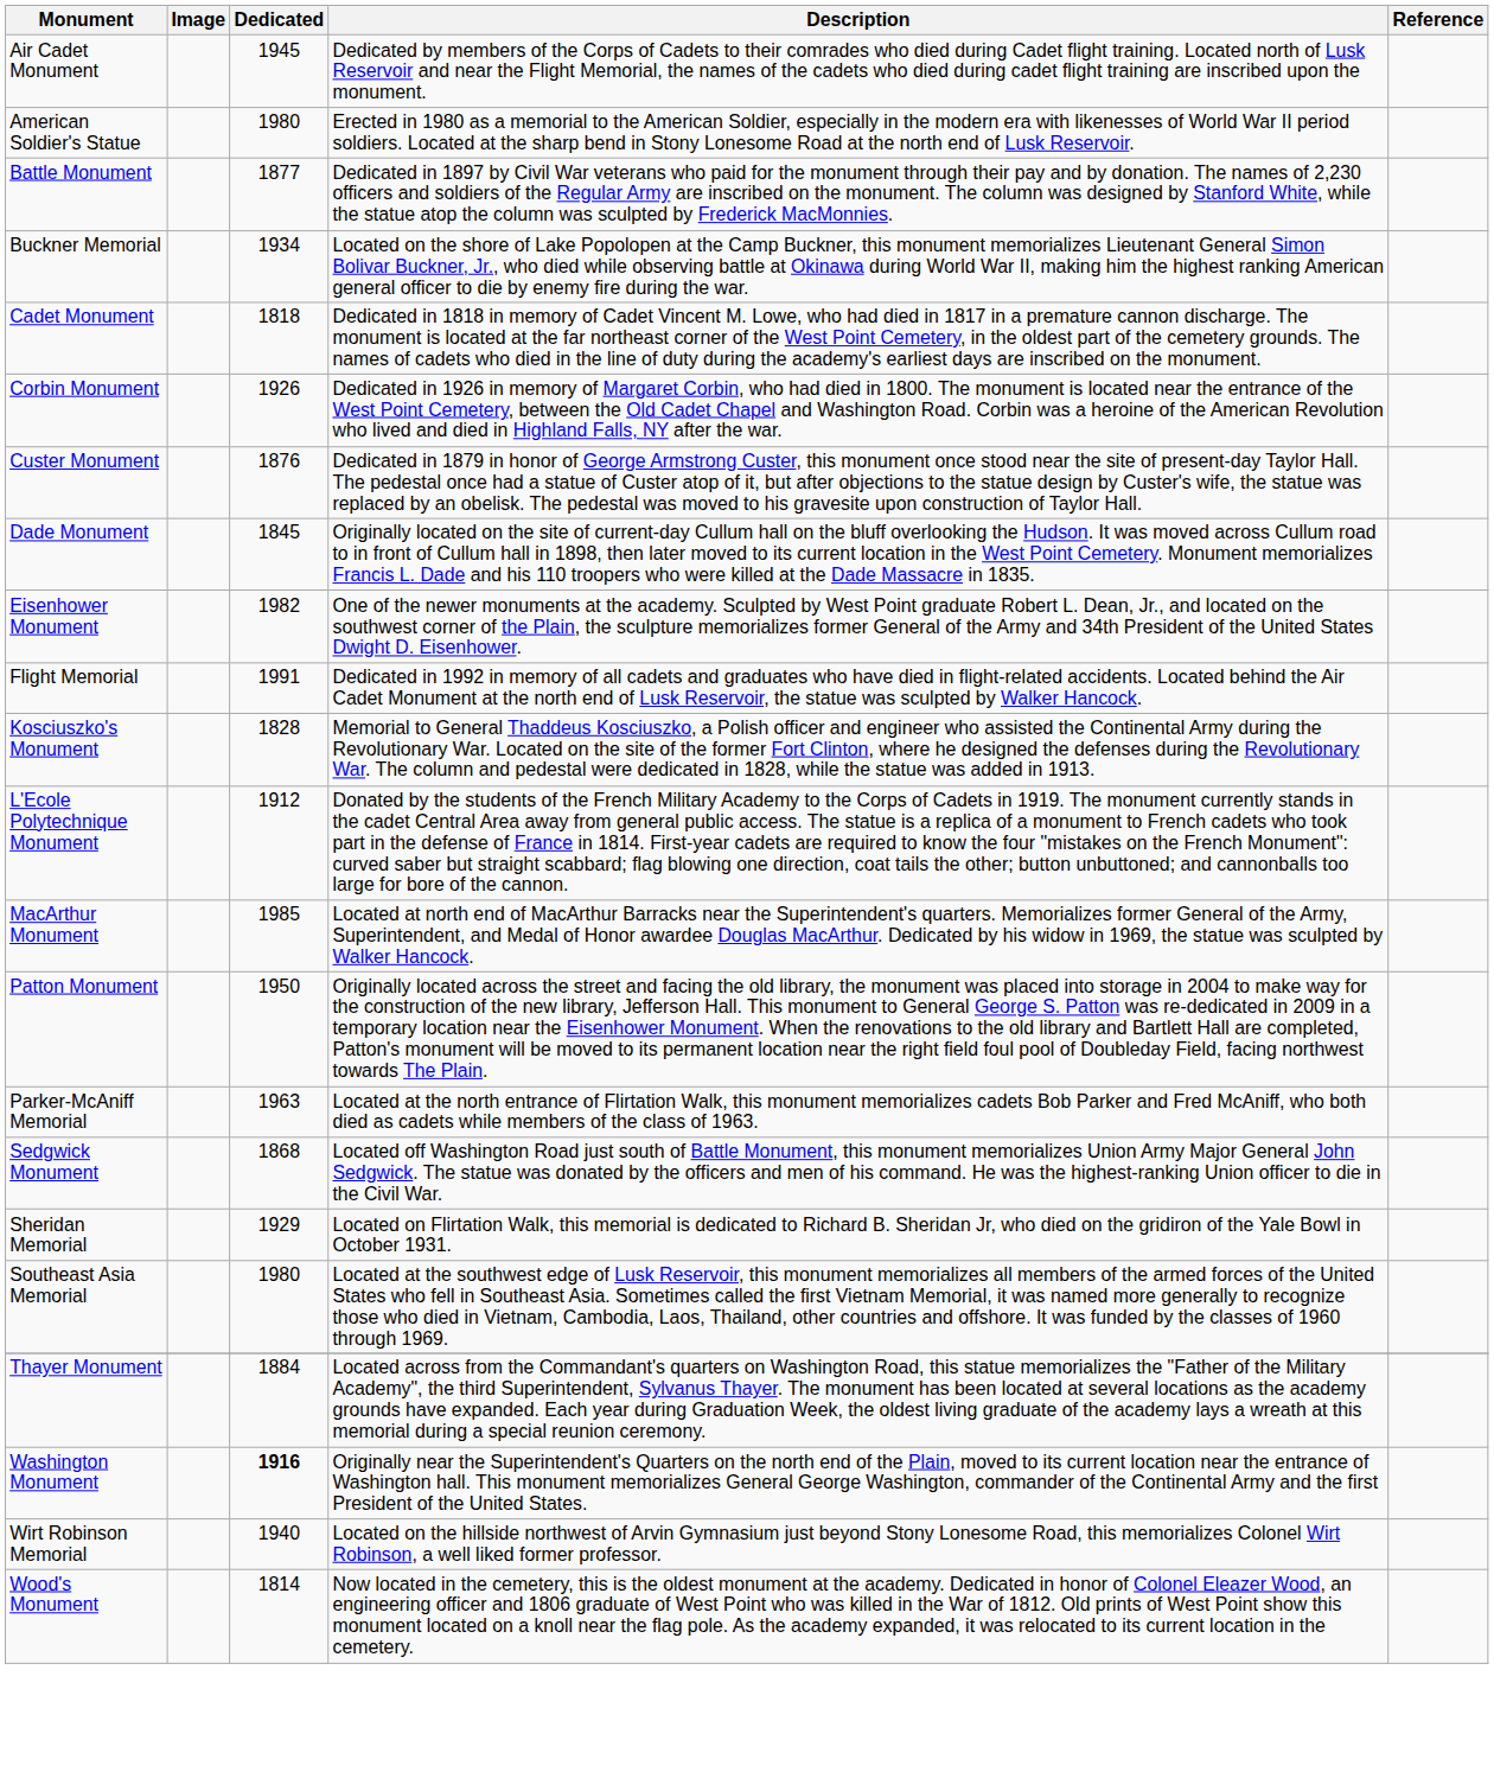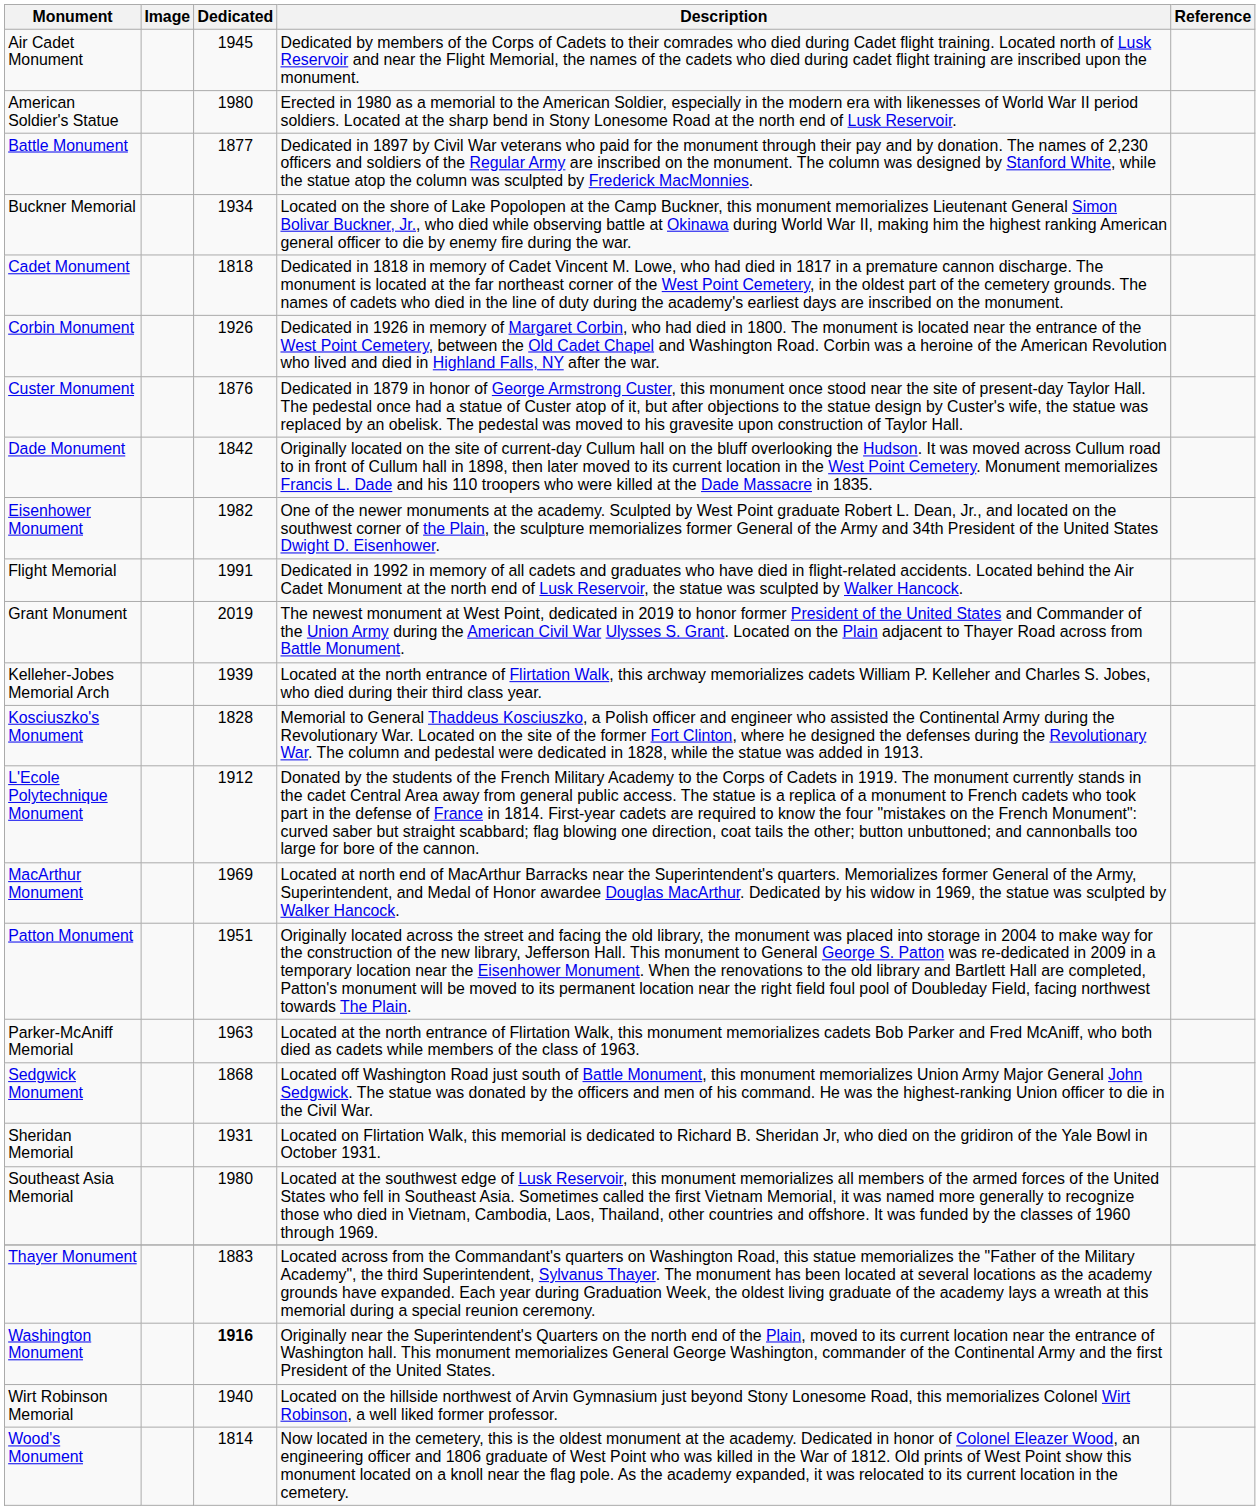 <table class="wikitable sortable" style="width:100%">
 <tr>
 <th width="*">Monument</th>
 <th width="*" class="unsortable">Image</th>
 <th width="*">Dedicated</th>
 <th width="*" class="unsortable">Description</th>
 <th wdith="*" class="unsortable">Reference</th>
 </tr>
 <tr valign="top">
 <td>Air Cadet Monument</td>
 <td align="center"></td>
 <td align="center">1945</td>
 <td>Dedicated by members of the Corps of Cadets to their comrades who died during Cadet flight training.  Located north of <a href='#'>Lusk Reservoir</a> and near the Flight Memorial, the names of the cadets who died during cadet flight training are inscribed upon the monument.</td>
 <td align="center"></td>
 </tr>
 <tr valign="top">
 <td>American Soldier's Statue</td>
 <td align="center"></td>
 <td align="center">1980</td>
 <td>Erected in 1980 as a memorial to the American Soldier, especially in the modern era with likenesses of World War II period soldiers.  Located at the sharp bend in Stony Lonesome Road at the north end of <a href='#'>Lusk Reservoir</a>.</td>
 <td align="center"></td>
 </tr>
 <tr valign="top">
 <td><a href='#'>Battle Monument</a></td>
 <td align="center"></td>
 <td align="center">1877</td>
 <td>Dedicated in 1897 by Civil War veterans who paid for the monument through their pay and by donation. The names of 2,230 officers and soldiers of the <a href='#'>Regular Army</a> are inscribed on the monument. The column was designed by <a href='#'>Stanford White</a>, while the statue atop the column was sculpted by <a href='#'>Frederick MacMonnies</a>.</td>
 <td align="center"></td>
 </tr>
 <tr valign="top">
 <td>Buckner Memorial</td>
 <td align="center"></td>
 <td align="center">1934</td>
 <td>Located on the shore of Lake Popolopen at the Camp Buckner, this monument memorializes Lieutenant General <a href='#'>Simon Bolivar Buckner, Jr.</a>, who died while observing battle at <a href='#'>Okinawa</a> during World War II, making him the highest ranking American general officer to die by enemy fire during the war.</td>
 <td align="center"></td>
 </tr>
 <tr valign="top">
 <td><a href='#'>Cadet Monument</a></td>
 <td align="center"></td>
 <td align="center">1818</td>
 <td>Dedicated in 1818 in memory of Cadet Vincent M. Lowe, who had died in 1817 in a premature cannon discharge. The monument is located at the far northeast corner of the <a href='#'>West Point Cemetery</a>, in the oldest part of the cemetery grounds. The names of cadets who died in the line of duty during the academy's earliest days are inscribed on the monument.</td>
 <td align="center"></td>
 </tr>
 <tr valign="top">
 <td><a href='#'>Corbin Monument</a></td>
 <td align="center"></td>
 <td align="center">1926</td>
 <td>Dedicated in 1926 in memory of <a href='#'>Margaret Corbin</a>, who had died in 1800.  The monument is located near the entrance of the <a href='#'>West Point Cemetery</a>, between the <a href='#'>Old Cadet Chapel</a> and Washington Road.  Corbin was a heroine of the American Revolution who lived and died in <a href='#'>Highland Falls, NY</a> after the war.</td>
 <td align="center"></td>
 </tr>
 <tr valign="top">
 <td><a href='#'>Custer Monument</a></td>
 <td align="center"></td>
 <td align="center">1876</td>
 <td>Dedicated in 1879 in honor of <a href='#'>George Armstrong Custer</a>, this monument once stood near the site of present-day Taylor Hall.  The pedestal once had a statue of Custer atop of it, but after objections to the statue design by Custer's wife, the statue was replaced by an obelisk.  The pedestal was moved to his gravesite upon construction of Taylor Hall.</td>
 <td align="center"></td>
 </tr>
 <tr valign="top">
 <td><a href='#'>Dade Monument</a></td>
 <td align="center"></td>
-<td align="center">1845</td>
+<td align="center">1842</td>
 <td>Originally located on the site of current-day Cullum hall on the bluff overlooking the <a href='#'>Hudson</a>.  It was moved across Cullum road to in front of Cullum hall in 1898, then later moved to its current location in the <a href='#'>West Point Cemetery</a>.  Monument memorializes <a href='#'>Francis L. Dade</a> and his 110 troopers who were killed at the <a href='#'>Dade Massacre</a> in 1835.</td>
 <td align="center"></td>
 </tr>
 <tr valign="top">
 <td><a href='#'>Eisenhower Monument</a></td>
 <td align="center"></td>
 <td align="center">1982</td>
 <td>One of the newer monuments at the academy. Sculpted by West Point graduate Robert L. Dean, Jr., and located on the southwest corner of <a href='#'>the Plain</a>, the sculpture memorializes former General of the Army and 34th President of the United States <a href='#'>Dwight D. Eisenhower</a>.</td>
 <td align="center"></td>
 </tr>
 <tr valign="top">
 <td>Flight Memorial</td>
 <td align="center"></td>
 <td align="center">1991</td>
 <td>Dedicated in 1992 in memory of all cadets and graduates who have died in flight-related accidents.  Located behind the Air Cadet Monument at the north end of <a href='#'>Lusk Reservoir</a>, the statue was sculpted by <a href='#'>Walker Hancock</a>.</td>
+<td align="center"></td>
+</tr>
+<tr valign="top">
+<td>Grant Monument</td>
+<td align="center"></td>
+<td align="center">2019</td>
+<td>The newest monument at West Point, dedicated in 2019 to honor former <a href='#'>President of the United States</a> and Commander of the <a href='#'>Union Army</a> during the <a href='#'>American Civil War</a> <a href='#'>Ulysses S. Grant</a>.  Located on the <a href='#'>Plain</a> adjacent to Thayer Road across from <a href='#'>Battle Monument</a>.</td>
+<td align="center"></td>
+</tr>
+<tr valign="top">
+<td>Kelleher-Jobes Memorial Arch</td>
+<td align="center"></td>
+<td align="center">1939</td>
+<td>Located at the north entrance of <a href='#'>Flirtation Walk</a>, this archway memorializes cadets William P. Kelleher and Charles S. Jobes, who died during their third class year.</td>
 <td align="center"></td>
 </tr>
 <tr valign="top">
 <td><a href='#'>Kosciuszko's Monument</a></td>
 <td align="center"></td>
 <td align="center">1828</td>
 <td>Memorial to General <a href='#'>Thaddeus Kosciuszko</a>, a Polish officer and engineer who assisted the Continental Army during the Revolutionary War. Located on the site of the former <a href='#'>Fort Clinton</a>, where he designed the defenses during the <a href='#'>Revolutionary War</a>. The column and pedestal were dedicated in 1828, while the statue was added in 1913.</td>
 <td align="center"></td>
 </tr>
 <tr valign="top">
 <td><a href='#'>L'Ecole Polytechnique Monument</a></td>
 <td align="center"></td>
 <td align="center">1912</td>
 <td>Donated by the students of the French Military Academy to the Corps of Cadets in 1919. The monument currently stands in the cadet Central Area away from general public access. The statue is a replica of a monument to French cadets who took part in the defense of <a href='#'>France</a> in 1814. First-year cadets are required to know the four "mistakes on the French Monument": curved saber but straight scabbard; flag blowing one direction, coat tails the other; button unbuttoned; and cannonballs too large for bore of the cannon.</td>
 <td align="center"></td>
 </tr>
 <tr valign="top">
 <td><a href='#'>MacArthur Monument</a></td>
 <td align="center"></td>
-<td align="center">1985</td>
+<td align="center">1969</td>
 <td>Located at north end of MacArthur Barracks near the Superintendent's quarters. Memorializes former General of the Army, Superintendent, and Medal of Honor awardee <a href='#'>Douglas MacArthur</a>.  Dedicated by his widow in 1969, the statue was sculpted by <a href='#'>Walker Hancock</a>.</td>
 <td align="center"></td>
 </tr>
 <tr valign="top">
 <td><a href='#'>Patton Monument</a></td>
 <td align="center"></td>
-<td align="center">1950</td>
+<td align="center">1951</td>
 <td>Originally located across the street and facing the old library, the monument was placed into storage in 2004 to make way for the construction of the new library, Jefferson Hall. This monument to General <a href='#'>George S. Patton</a> was re-dedicated in 2009 in a temporary location near the <a href='#'>Eisenhower Monument</a>.  When the renovations to the old library and Bartlett Hall are completed, Patton's monument will be moved to its permanent location near the right field foul pool of Doubleday Field, facing northwest towards <a href='#'>The Plain</a>.</td>
 <td align="center"></td>
 </tr>
 <tr valign="top">
 <td>Parker-McAniff Memorial</td>
 <td align="center"></td>
 <td align="center">1963</td>
 <td>Located at the north entrance of Flirtation Walk, this monument memorializes cadets Bob Parker and Fred McAniff, who both died as cadets while members of the class of 1963.</td>
 <td align="center"></td>
 </tr>
 <tr valign="top">
 <td><a href='#'>Sedgwick Monument</a></td>
 <td align="center"></td>
 <td align="center">1868</td>
 <td>Located off Washington Road just south of <a href='#'>Battle Monument</a>, this monument memorializes Union Army Major General <a href='#'>John Sedgwick</a>. The statue was donated by the officers and men of his command.  He was the highest-ranking Union officer to die in the Civil War.</td>
 <td align="center"></td>
 </tr>
 <tr valign="top">
 <td>Sheridan Memorial</td>
 <td align="center"></td>
-<td align="center">1929</td>
+<td align="center">1931</td>
 <td>Located on Flirtation Walk, this memorial is dedicated to Richard B. Sheridan Jr, who died on the gridiron of the Yale Bowl in October 1931.</td>
 <td align="center"></td>
 </tr>
 <tr valign="top">
 <td>Southeast Asia Memorial</td>
 <td align="center"></td>
 <td align="center">1980</td>
 <td>Located at the southwest edge of <a href='#'>Lusk Reservoir</a>, this monument memorializes all members of the armed forces of the United States who fell in Southeast Asia.  Sometimes called the first Vietnam Memorial, it was named more generally to recognize those who died in Vietnam, Cambodia, Laos, Thailand, other countries and offshore.  It was funded by the classes of 1960 through 1969.</td>
 <td align="center"></td>
 </tr>
 <tr valign="top">
 </tr>
 <tr valign="top">
 <td><a href='#'>Thayer Monument</a></td>
 <td align="center"></td>
-<td align="center">1884</td>
+<td align="center">1883</td>
 <td>Located across from the Commandant's quarters on Washington Road, this statue memorializes the "Father of the Military Academy", the third Superintendent, <a href='#'>Sylvanus Thayer</a>. The monument has been located at several locations as the academy grounds have expanded.  Each year during Graduation Week, the oldest living graduate of the academy lays a wreath at this memorial during a special reunion ceremony.</td>
 <td align="center"></td>
 </tr>
 <tr valign="top">
 <td><a href='#'>Washington Monument</a></td>
 <td align="center"></td>
 <td align="center"><strong>1916</strong></td>
 <td>Originally near the Superintendent's Quarters on the north end of the <a href='#'>Plain</a>, moved to its current location near the entrance of Washington hall. This monument memorializes General George Washington, commander of the Continental Army and the first President of the United States.</td>
 <td align="center"></td>
 </tr>
 <tr valign="top">
 <td>Wirt Robinson Memorial</td>
 <td align="center"></td>
 <td align="center">1940</td>
 <td>Located on the hillside northwest of Arvin Gymnasium just beyond Stony Lonesome Road, this memorializes Colonel <a href='#'>Wirt Robinson</a>, a well liked former professor.</td>
 <td align="center"></td>
 </tr>
 <tr valign="top">
 <td><a href='#'>Wood's Monument</a></td>
 <td align="center"></td>
 <td align="center">1814</td>
 <td>Now located in the cemetery, this is the oldest monument at the academy. Dedicated in honor of <a href='#'>Colonel Eleazer Wood</a>, an engineering officer and 1806 graduate of West Point who was killed in the War of 1812. Old prints of West Point show this monument located on a knoll near the flag pole. As the academy expanded, it was relocated to its current location in the cemetery.</td>
 <td align="center"></td>
 </tr>
 </table>
